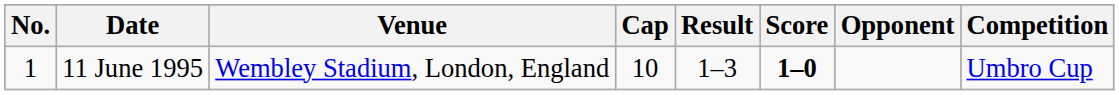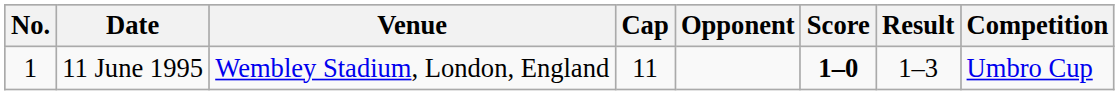 <table class="wikitable sortable">
 <tr>
 <th scope="col">No.</th>
 <th scope="col">Date</th>
 <th scope="col">Venue</th>
 <th scope="col">Cap</th>
+<th scope="col">Opponent</th>
+<th scope="col">Score</th>
 <th scope="col">Result</th>
-<th scope="col">Score</th>
-<th scope="col">Opponent</th>
 <th scope="col">Competition</th>
 </tr>
 <tr>
 <td align="center">1</td>
 <td>11 June 1995</td>
 <td><a href='#'>Wembley Stadium</a>, London, England</td>
-<td align="center">10</td>
+<td align="center">11</td>
+<td></td>
+<td align="center"><strong>1–0</strong></td>
 <td align="center">1–3</td>
-<td align="center"><strong>1–0</strong></td>
-<td></td>
 <td><a href='#'>Umbro Cup</a></td>
 </tr>
 </table>
